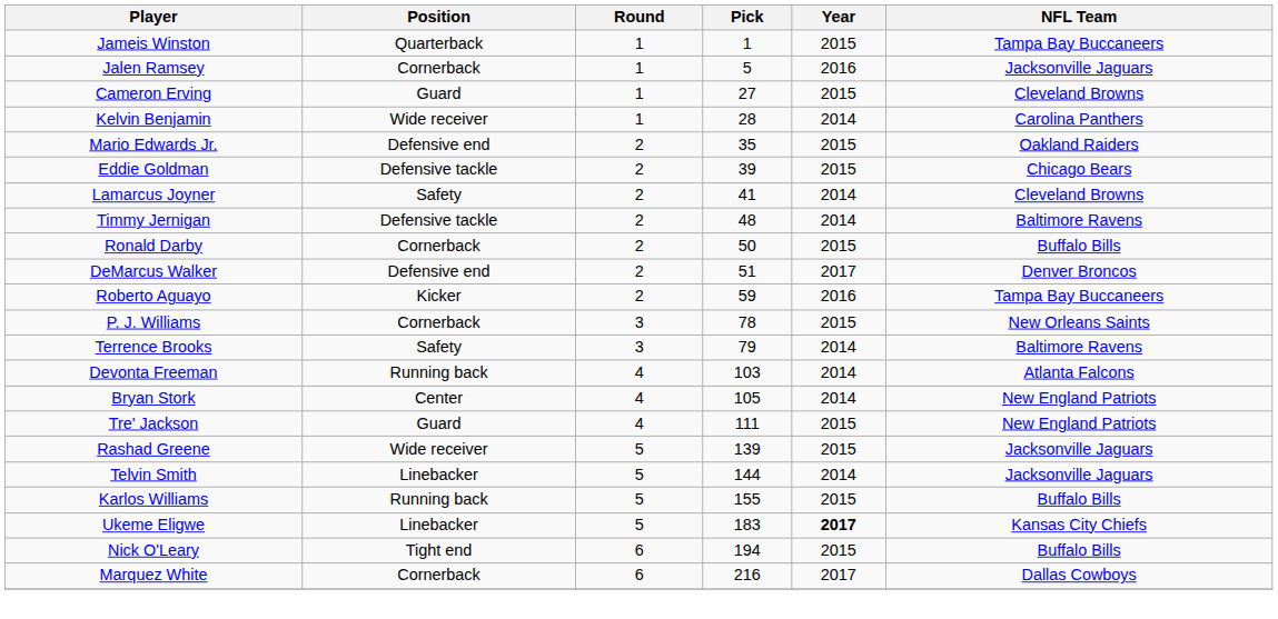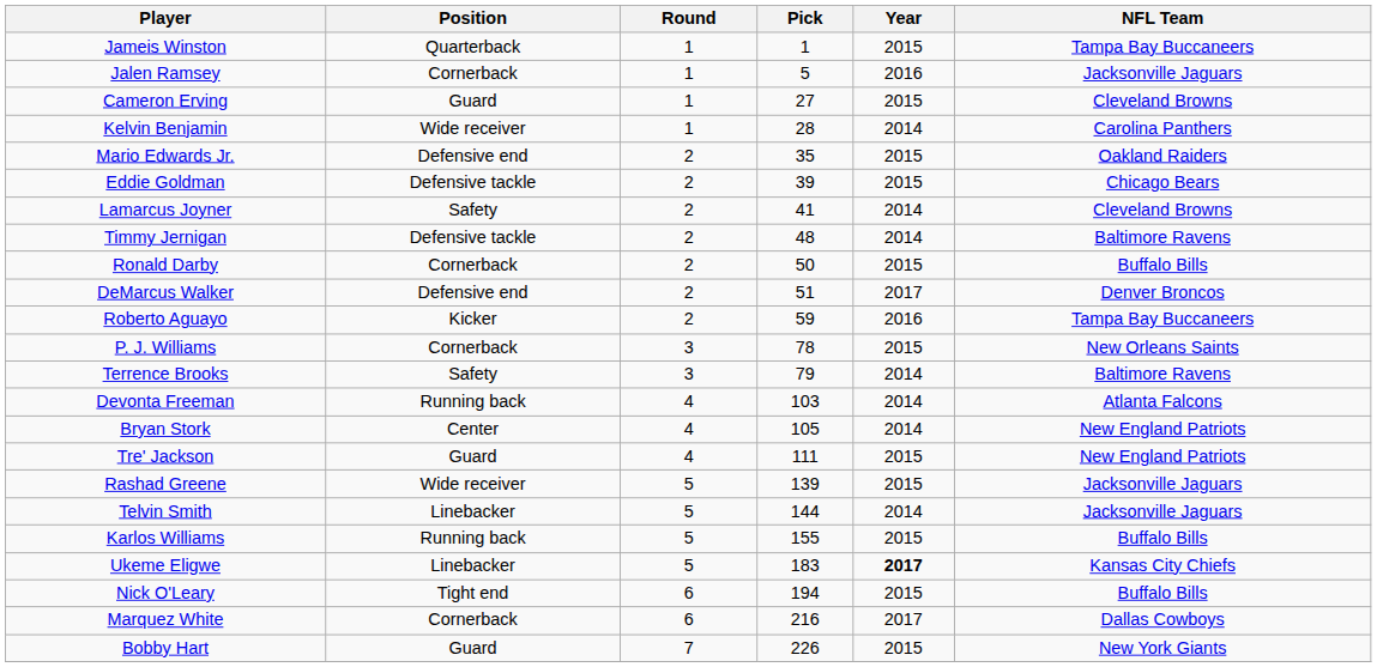 <table class="wikitable sortable sortable" width="80%">
 <tr>
 <th>Player</th>
 <th>Position</th>
 <th>Round</th>
 <th>Pick</th>
 <th>Year</th>
 <th>NFL Team</th>
 </tr>
 <tr align="center" bgcolor="">
 <td><a href='#'>Jameis Winston</a></td>
 <td>Quarterback</td>
 <td>1</td>
 <td>1</td>
 <td>2015</td>
 <td><a href='#'>Tampa Bay Buccaneers</a></td>
 </tr>
 <tr align="center" bgcolor="">
 <td><a href='#'>Jalen Ramsey</a></td>
 <td>Cornerback</td>
 <td>1</td>
 <td>5</td>
 <td>2016</td>
 <td><a href='#'>Jacksonville Jaguars</a></td>
 </tr>
 <tr align="center" bgcolor="">
 <td><a href='#'>Cameron Erving</a></td>
 <td>Guard</td>
 <td>1</td>
 <td>27</td>
 <td>2015</td>
 <td><a href='#'>Cleveland Browns</a></td>
 </tr>
 <tr align="center" bgcolor="">
 <td><a href='#'>Kelvin Benjamin</a></td>
 <td>Wide receiver</td>
 <td>1</td>
 <td>28</td>
 <td>2014</td>
 <td><a href='#'>Carolina Panthers</a></td>
 </tr>
 <tr align="center" bgcolor="">
 <td><a href='#'>Mario Edwards Jr.</a></td>
 <td>Defensive end</td>
 <td>2</td>
 <td>35</td>
 <td>2015</td>
 <td><a href='#'>Oakland Raiders</a></td>
 </tr>
 <tr align="center" bgcolor="">
 <td><a href='#'>Eddie Goldman</a></td>
 <td>Defensive tackle</td>
 <td>2</td>
 <td>39</td>
 <td>2015</td>
 <td><a href='#'>Chicago Bears</a></td>
 </tr>
 <tr align="center" bgcolor="">
 <td><a href='#'>Lamarcus Joyner</a></td>
 <td>Safety</td>
 <td>2</td>
 <td>41</td>
 <td>2014</td>
 <td><a href='#'>Cleveland Browns</a></td>
 </tr>
 <tr align="center" bgcolor="">
 <td><a href='#'>Timmy Jernigan</a></td>
 <td>Defensive tackle</td>
 <td>2</td>
 <td>48</td>
 <td>2014</td>
 <td><a href='#'>Baltimore Ravens</a></td>
 </tr>
 <tr align="center" bgcolor="">
 <td><a href='#'>Ronald Darby</a></td>
 <td>Cornerback</td>
 <td>2</td>
 <td>50</td>
 <td>2015</td>
 <td><a href='#'>Buffalo Bills</a></td>
 </tr>
 <tr align="center" bgcolor="">
 <td><a href='#'>DeMarcus Walker</a></td>
 <td>Defensive end</td>
 <td>2</td>
 <td>51</td>
 <td>2017</td>
 <td><a href='#'>Denver Broncos</a></td>
 </tr>
 <tr align="center" bgcolor="">
 <td><a href='#'>Roberto Aguayo</a></td>
 <td>Kicker</td>
 <td>2</td>
 <td>59</td>
 <td>2016</td>
 <td><a href='#'>Tampa Bay Buccaneers</a></td>
 </tr>
 <tr align="center" bgcolor="">
 <td><a href='#'>P. J. Williams</a></td>
 <td>Cornerback</td>
 <td>3</td>
 <td>78</td>
 <td>2015</td>
 <td><a href='#'>New Orleans Saints</a></td>
 </tr>
 <tr align="center" bgcolor="">
 <td><a href='#'>Terrence Brooks</a></td>
 <td>Safety</td>
 <td>3</td>
 <td>79</td>
 <td>2014</td>
 <td><a href='#'>Baltimore Ravens</a></td>
 </tr>
 <tr align="center" bgcolor="">
 <td><a href='#'>Devonta Freeman</a></td>
 <td>Running back</td>
 <td>4</td>
 <td>103</td>
 <td>2014</td>
 <td><a href='#'>Atlanta Falcons</a></td>
 </tr>
 <tr align="center" bgcolor="">
 <td><a href='#'>Bryan Stork</a></td>
 <td>Center</td>
 <td>4</td>
 <td>105</td>
 <td>2014</td>
 <td><a href='#'>New England Patriots</a></td>
 </tr>
 <tr align="center" bgcolor="">
 <td><a href='#'>Tre' Jackson</a></td>
 <td>Guard</td>
 <td>4</td>
 <td>111</td>
 <td>2015</td>
 <td><a href='#'>New England Patriots</a></td>
 </tr>
 <tr align="center" bgcolor="">
 <td><a href='#'>Rashad Greene</a></td>
 <td>Wide receiver</td>
 <td>5</td>
 <td>139</td>
 <td>2015</td>
 <td><a href='#'>Jacksonville Jaguars</a></td>
 </tr>
 <tr align="center" bgcolor="">
 <td><a href='#'>Telvin Smith</a></td>
 <td>Linebacker</td>
 <td>5</td>
 <td>144</td>
 <td>2014</td>
 <td><a href='#'>Jacksonville Jaguars</a></td>
 </tr>
 <tr align="center" bgcolor="">
 <td><a href='#'>Karlos Williams</a></td>
 <td>Running back</td>
 <td>5</td>
 <td>155</td>
 <td>2015</td>
 <td><a href='#'>Buffalo Bills</a></td>
 </tr>
 <tr align="center" bgcolor="">
 <td><a href='#'>Ukeme Eligwe</a></td>
 <td>Linebacker</td>
 <td>5</td>
 <td>183</td>
 <td><strong>2017</strong></td>
 <td><a href='#'>Kansas City Chiefs</a></td>
 </tr>
 <tr align="center" bgcolor="">
 <td><a href='#'>Nick O'Leary</a></td>
 <td>Tight end</td>
 <td>6</td>
 <td>194</td>
 <td>2015</td>
 <td><a href='#'>Buffalo Bills</a></td>
 </tr>
 <tr align="center" bgcolor="">
 <td><a href='#'>Marquez White</a></td>
 <td>Cornerback</td>
 <td>6</td>
 <td>216</td>
 <td>2017</td>
 <td><a href='#'>Dallas Cowboys</a></td>
 </tr>
 <tr align="center" bgcolor="">
+<td><a href='#'>Bobby Hart</a></td>
+<td>Guard</td>
+<td>7</td>
+<td>226</td>
+<td>2015</td>
+<td><a href='#'>New York Giants</a></td>
+</tr>
+<tr align="center" bgcolor="">
 </tr>
 </table>
